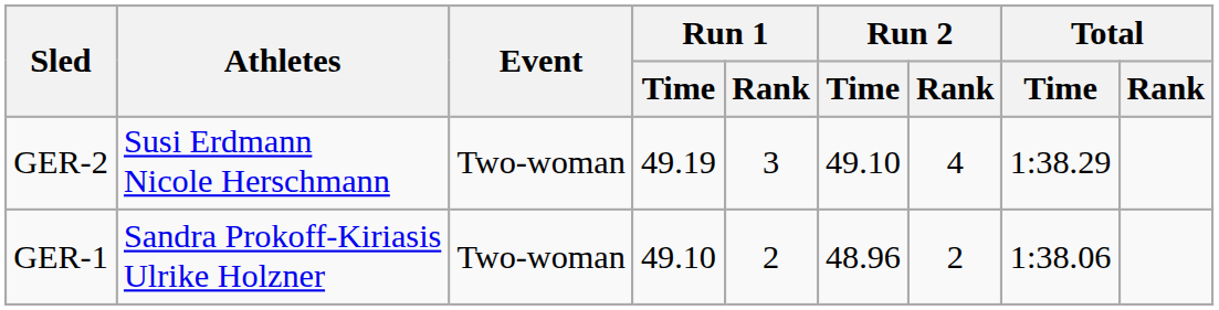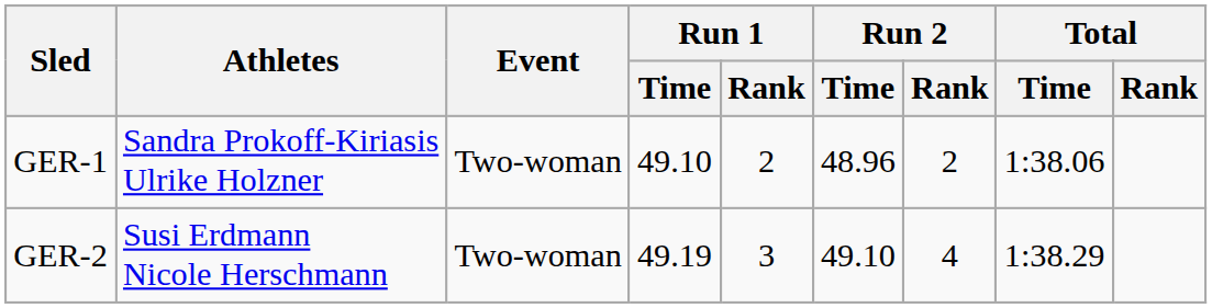 <table class="wikitable" border="1" style="font-size:90%">
 <tr>
 <th rowspan="2">Sled</th>
 <th rowspan="2">Athletes</th>
 <th rowspan="2">Event</th>
 <th colspan="2">Run 1</th>
 <th colspan="2">Run 2</th>
 <th colspan="2">Total</th>
 </tr>
 <tr>
 <th>Time</th>
 <th>Rank</th>
 <th>Time</th>
 <th>Rank</th>
 <th>Time</th>
 <th>Rank</th>
 </tr>
 <tr>
+<td align="center">GER-1</td>
+<td><a href='#'>Sandra Prokoff-Kiriasis</a><br><a href='#'>Ulrike Holzner</a></td>
+<td>Two-woman</td>
+<td align="center">49.10</td>
+<td align="center">2</td>
+<td align="center">48.96</td>
+<td align="center">2</td>
+<td align="center">1:38.06</td>
+<td align="center"></td>
+</tr>
+<tr>
 <td align="center">GER-2</td>
 <td><a href='#'>Susi Erdmann</a><br><a href='#'>Nicole Herschmann</a></td>
 <td>Two-woman</td>
 <td align="center">49.19</td>
 <td align="center">3</td>
 <td align="center">49.10</td>
 <td align="center">4</td>
 <td align="center">1:38.29</td>
 <td align="center"></td>
 </tr>
-<tr>
-<td align="center">GER-1</td>
-<td><a href='#'>Sandra Prokoff-Kiriasis</a><br><a href='#'>Ulrike Holzner</a></td>
-<td>Two-woman</td>
-<td align="center">49.10</td>
-<td align="center">2</td>
-<td align="center">48.96</td>
-<td align="center">2</td>
-<td align="center">1:38.06</td>
-<td align="center"></td>
-</tr>
 </table>
